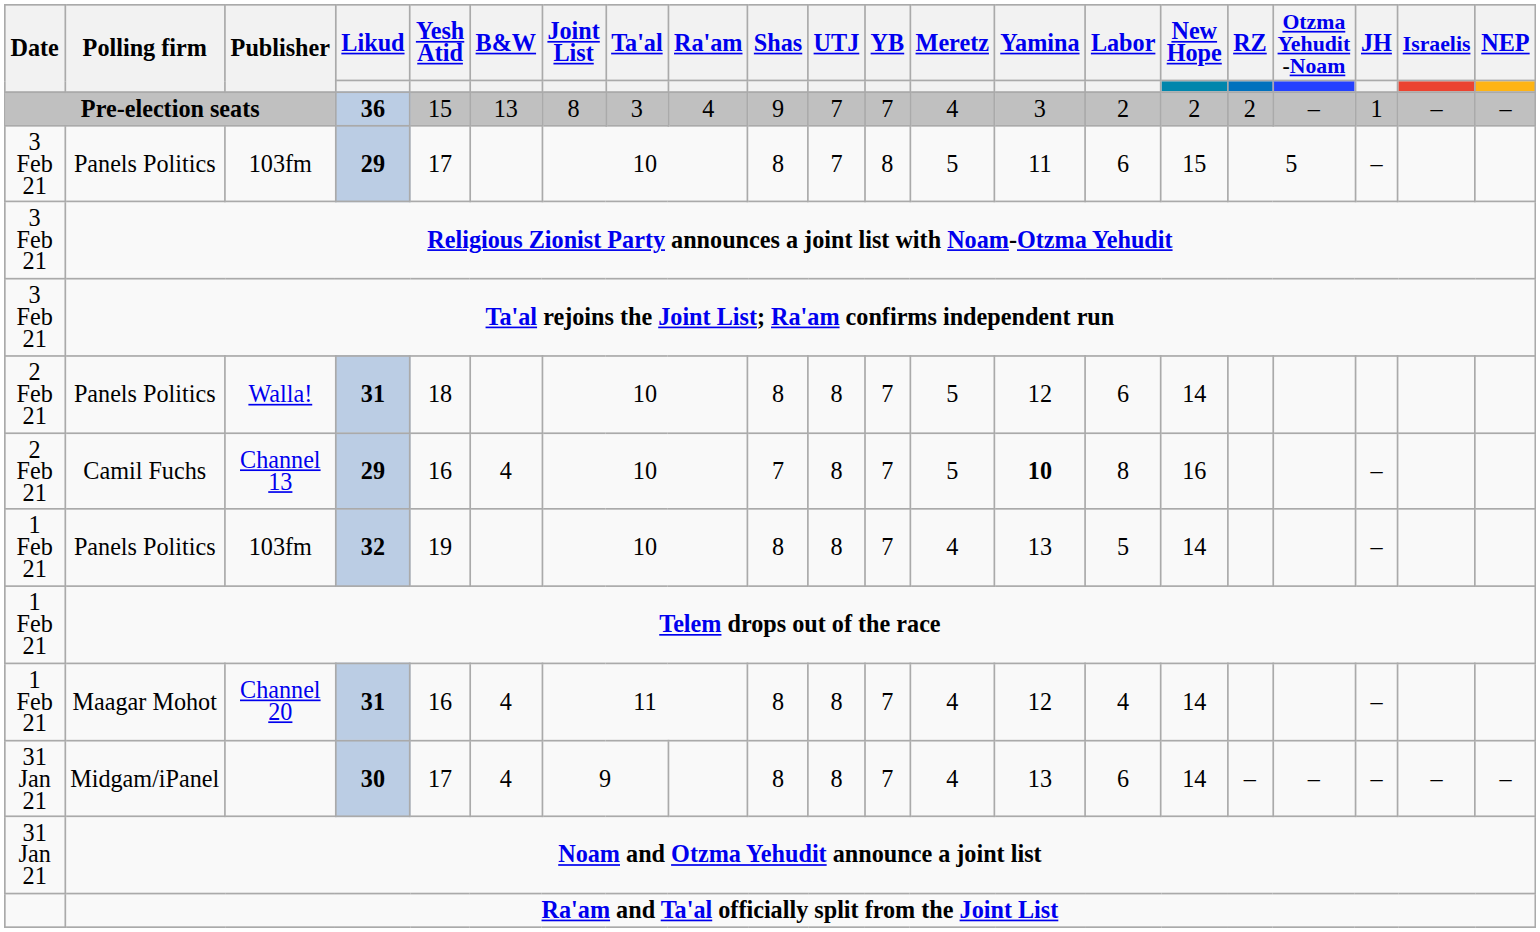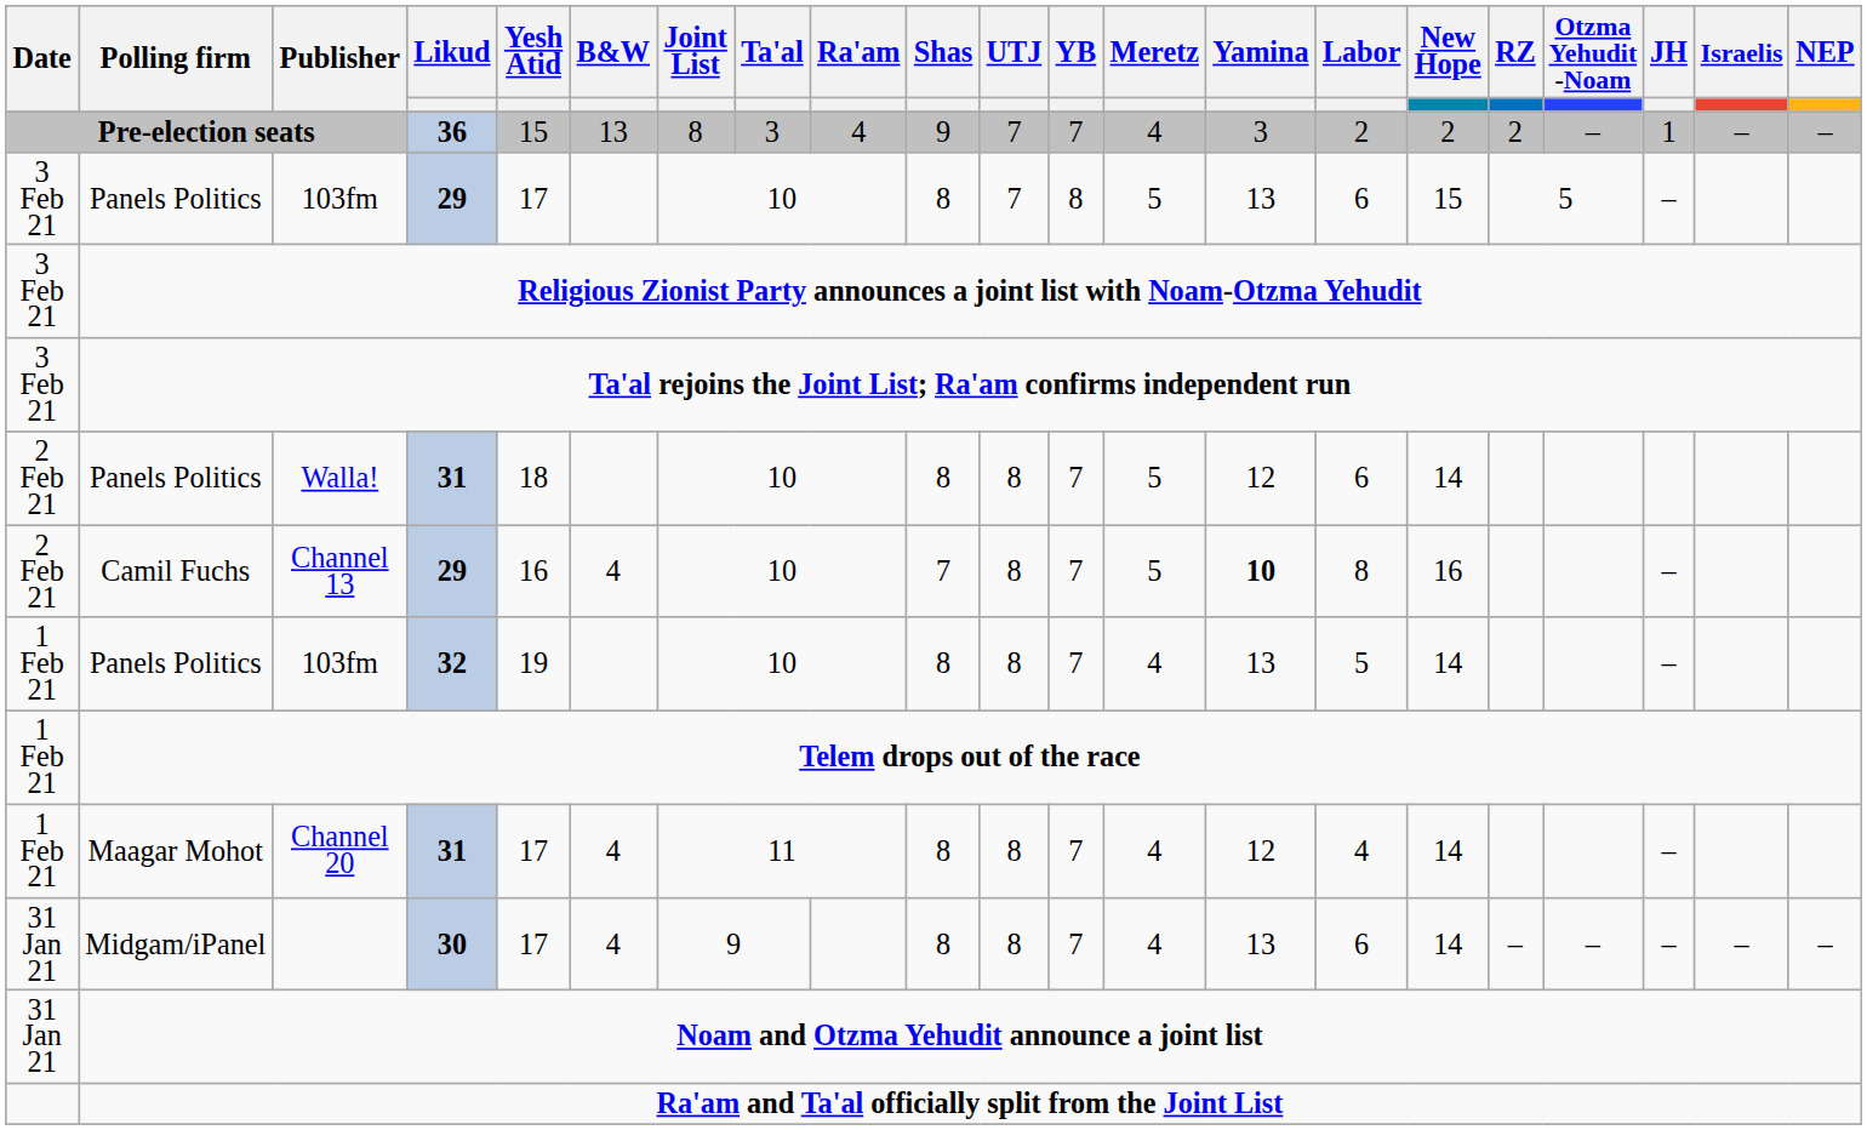 <table class="wikitable sortable" style=text-align:center;font-size:90%;line-height:13px>
 <tr>
 <th rowspan=2>Date</th>
 <th rowspan=2>Polling firm</th>
 <th rowspan=2>Publisher</th>
 <th><a href='#'>Likud</a></th>
 <th><a href='#'>Yesh<br>Atid</a></th>
 <th><a href='#'>B&W</a></th>
 <th><a href='#'>Joint<br>List</a></th>
 <th><a href='#'>Ta'al</a></th>
 <th><a href='#'>Ra'am</a></th>
 <th><a href='#'>Shas</a></th>
 <th><a href='#'>UTJ</a></th>
 <th><a href='#'>YB</a></th>
 <th><a href='#'>Meretz</a></th>
 <th><a href='#'>Yamina</a></th>
 <th><a href='#'>Labor</a></th>
 <th><a href='#'>New<br>Hope</a></th>
 <th><a href='#'>RZ</a></th>
 <th style=font-size:90%><a href='#'>Otzma<br>Yehudit</a><br>-<a href='#'>Noam</a></th>
 <th><a href='#'>JH</a></th>
 <th style=font-size:90%><a href='#'>Israelis</a></th>
 <th><a href='#'>NEP</a></th>
 </tr>
 <tr>
 <th style=background:></th>
 <th style=background:></th>
 <th style=background:></th>
 <th style=background:></th>
 <th style=background:></th>
 <th style=background:></th>
 <th style=background:></th>
 <th style=background:></th>
 <th style=background:></th>
 <th style=background:></th>
 <th style=background:></th>
 <th style=background:></th>
 <th style=background:#0086AC></th>
 <th style=background:#0071BD></th>
 <th style=background:#2441FF></th>
 <th style=background:></th>
 <th style=background:#EB4331></th>
 <th style=background:#FEB414></th>
 </tr>
 <tr style=background:silver>
 <td colspan=3><strong>Pre-election seats</strong></td>
 <td style=background:#BBCDE4><strong>36</strong>	</td>
 <td>15					</td>
 <td>13					</td>
 <td>8					</td>
 <td>3					</td>
 <td>4					</td>
 <td>9					</td>
 <td>7					</td>
 <td>7					</td>
 <td>4					</td>
 <td>3					</td>
 <td>2					</td>
 <td>2					</td>
 <td>2					</td>
 <td>–					</td>
 <td>1					</td>
 <td>–					</td>
 <td>–					</td>
 </tr>
 <tr>
 <td data-sort-value=2021-02-03>3 Feb 21</td>
 <td>Panels Politics</td>
 <td>103fm</td>
 <td style=background:#BBCDE4><strong>29</strong>	</td>
 <td>17					</td>
 <td>		</td>
 <td colspan=3>10		</td>
 <td>8					</td>
 <td>7					</td>
 <td>8					</td>
 <td>5					</td>
-<td>11					</td>
+<td>13					</td>
 <td>6					</td>
 <td>15					</td>
 <td colspan=2>5					</td>
 <td>–					</td>
 <td>		</td>
 <td>		</td>
 </tr>
 <tr>
 <td data-sort-value=2021-03-03>3 Feb 21</td>
 <td colspan=21><strong><a href='#'>Religious Zionist Party</a> announces a joint list with <a href='#'>Noam</a>-<a href='#'>Otzma Yehudit</a></strong></td>
 </tr>
 <tr>
 <td data-sort-value=2021-02-03>3 Feb 21</td>
 <td colspan=21><strong><a href='#'>Ta'al</a> rejoins the <a href='#'>Joint List</a>; <a href='#'>Ra'am</a> confirms independent run</strong></td>
 </tr>
 <tr>
 <td data-sort-value=2021-02-02>2 Feb 21</td>
 <td>Panels Politics</td>
 <td><a href='#'>Walla!</a></td>
 <td style=background:#BBCDE4><strong>31</strong>	</td>
 <td>18					</td>
 <td>	</td>
 <td colspan=3>10</td>
 <td>8					</td>
 <td>8					</td>
 <td>7					</td>
 <td>5					</td>
 <td>12					</td>
 <td>6					</td>
 <td>14					</td>
 <td>		</td>
 <td>	</td>
 <td>	</td>
 <td>	</td>
 <td>	</td>
 </tr>
 <tr>
 <td data-sort-value=2021-02-02>2 Feb 21</td>
 <td>Camil Fuchs</td>
 <td><a href='#'>Channel 13</a></td>
 <td style=background:#BBCDE4><strong>29</strong>	</td>
 <td>16					</td>
 <td>4					</td>
 <td colspan=3>10</td>
 <td>7					</td>
 <td>8					</td>
 <td>7					</td>
 <td>5					</td>
 <td><strong>10					</strong></td>
 <td>8					</td>
 <td>16					</td>
 <td>		</td>
 <td>		</td>
 <td>–					</td>
 <td>	</td>
 <td>	</td>
 </tr>
 <tr>
 <td data-sort-value=2021-02-01>1 Feb 21</td>
 <td>Panels Politics</td>
 <td>103fm</td>
 <td style=background:#BBCDE4><strong>32</strong>	</td>
 <td>19					</td>
 <td>	</td>
 <td colspan=3>10</td>
 <td>8					</td>
 <td>8					</td>
 <td>7					</td>
 <td>4					</td>
 <td>13					</td>
 <td>5					</td>
 <td>14					</td>
 <td>	</td>
 <td>	</td>
 <td>–					</td>
 <td>	</td>
 <td>	</td>
 </tr>
 <tr>
 <td data-sort-value=2021-02-01>1 Feb 21</td>
 <td colspan=20><strong><a href='#'>Telem</a> drops out of the race</strong></td>
 </tr>
 <tr>
 <td data-sort-value=2021-02-01>1 Feb 21</td>
 <td>Maagar Mohot</td>
 <td><a href='#'>Channel 20</a></td>
 <td style=background:#BBCDE4><strong>31</strong>	</td>
-<td>16					</td>
+<td>17					</td>
 <td>4					</td>
 <td colspan=3>11</td>
 <td>8					</td>
 <td>8					</td>
 <td>7					</td>
 <td>4					</td>
 <td>12					</td>
 <td>4					</td>
 <td>14					</td>
 <td>	</td>
 <td>	</td>
 <td>–					</td>
 <td>	</td>
 <td>	</td>
 </tr>
 <tr>
 <td data-sort-value=2021-01-31>31 Jan 21</td>
 <td>Midgam/iPanel</td>
 <td><a href='#'></a></td>
 <td style=background:#BBCDE4><strong>30</strong>	</td>
 <td>17					</td>
 <td>4					</td>
 <td colspan=2>9</td>
 <td>	</td>
 <td>8					</td>
 <td>8					</td>
 <td>7					</td>
 <td>4					</td>
 <td>13					</td>
 <td>6					</td>
 <td>14					</td>
 <td>–					</td>
 <td>–					</td>
 <td>–					</td>
 <td>–					</td>
 <td>–					</td>
 </tr>
 <tr>
 <td data-sort-value=2021-01-31>31 Jan 21</td>
 <td colspan=20><strong><a href='#'>Noam</a> and <a href='#'>Otzma Yehudit</a> announce a joint list</strong></td>
 </tr>
 <tr>
 <td data-sort-value=2021-01-28></td>
 <td colspan=22><strong><a href='#'>Ra'am</a> and <a href='#'>Ta'al</a> officially split from the <a href='#'>Joint List</a></strong></td>
 </tr>
 </table>
